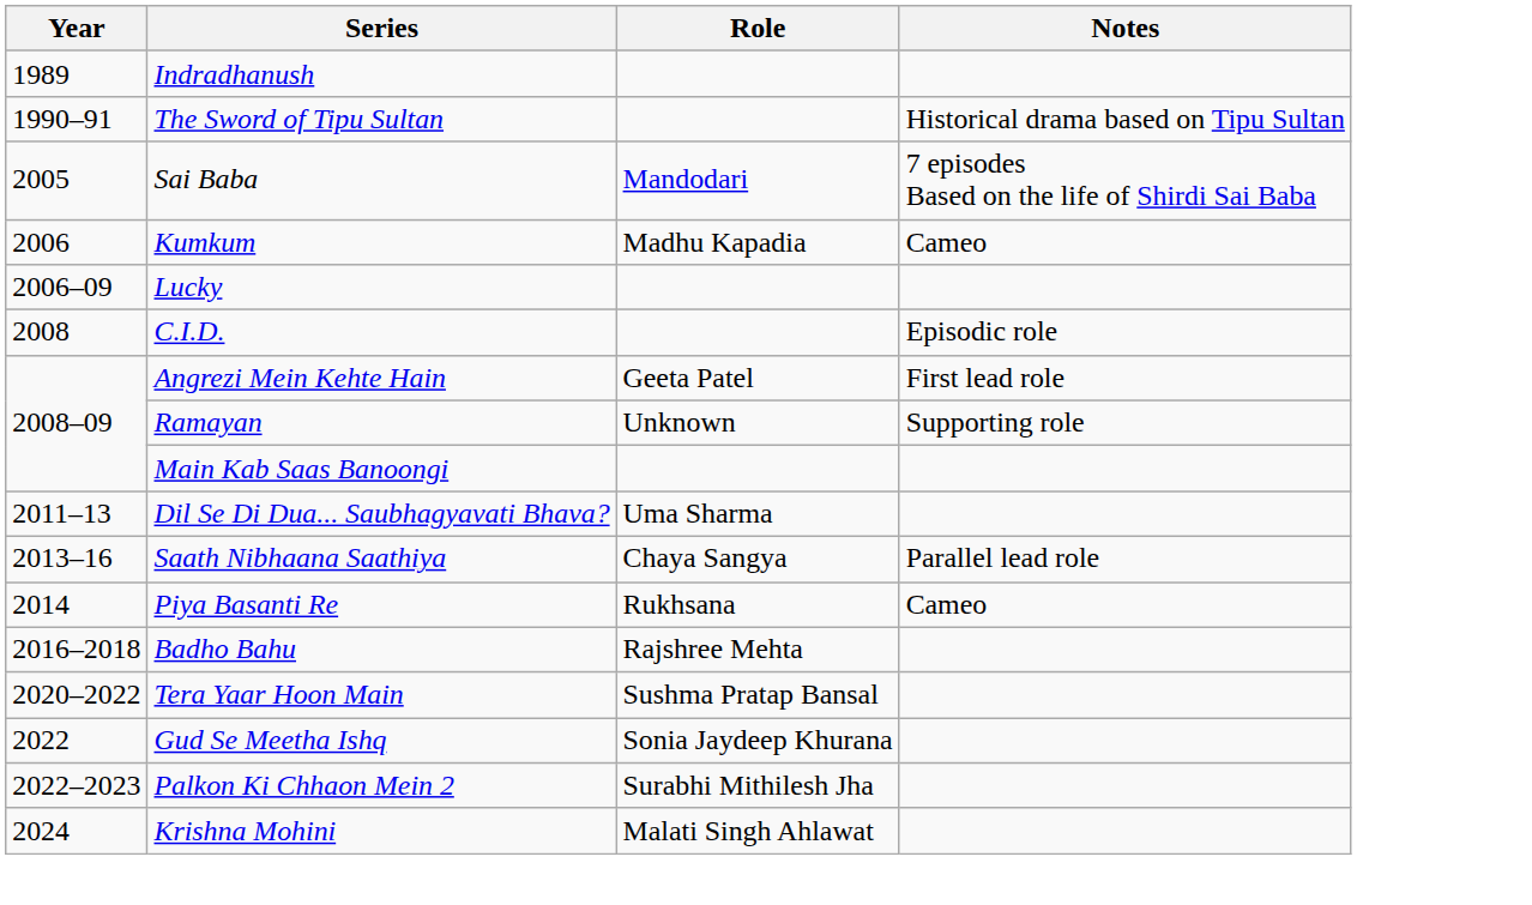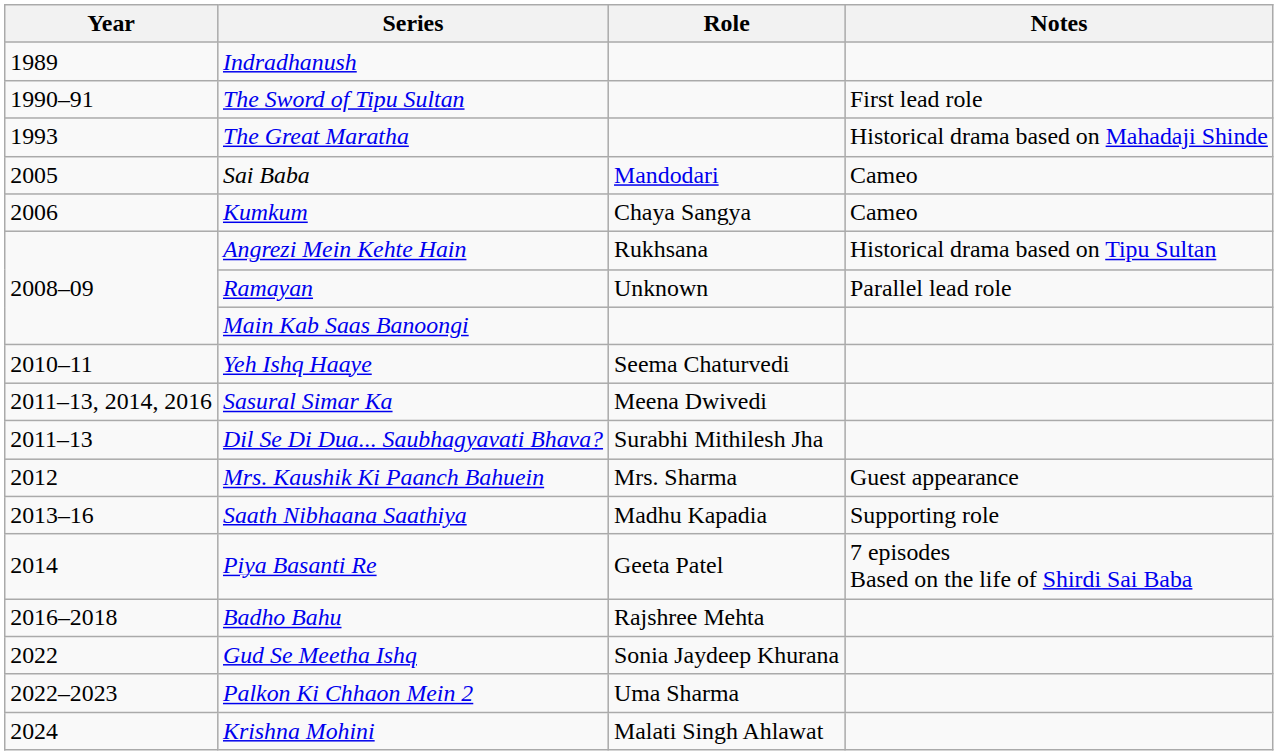 <table class="wikitable sortable">
 <tr>
 <th>Year</th>
 <th>Series</th>
 <th>Role</th>
 <th>Notes</th>
 </tr>
 <tr>
 <td>1989</td>
 <td><em><a href='#'>Indradhanush</a></em></td>
 <td></td>
 <td></td>
 </tr>
 <tr>
 <td>1990–91</td>
 <td><em><a href='#'>The Sword of Tipu Sultan</a></em></td>
 <td></td>
-<td>Historical drama based on <a href='#'>Tipu Sultan</a></td>
+<td>First lead role</td>
+</tr>
+<tr>
+<td>1993</td>
+<td><em><a href='#'>The Great Maratha</a></em></td>
+<td></td>
+<td>Historical drama based on <a href='#'>Mahadaji Shinde</a></td>
 </tr>
 <tr>
 <td>2005</td>
 <td><em>Sai Baba</em></td>
 <td><a href='#'>Mandodari</a></td>
-<td>7 episodes <br> Based on the life of <a href='#'>Shirdi Sai Baba</a></td>
+<td>Cameo</td>
 </tr>
 <tr>
 <td>2006</td>
 <td><em><a href='#'>Kumkum</a></em></td>
-<td>Madhu Kapadia</td>
+<td>Chaya Sangya</td>
 <td>Cameo</td>
-</tr>
-<tr>
-<td>2006–09</td>
-<td><em><a href='#'>Lucky</a></em></td>
-<td></td>
-<td></td>
-</tr>
-<tr>
-<td>2008</td>
-<td><em><a href='#'>C.I.D.</a></em></td>
-<td></td>
-<td>Episodic role</td>
 </tr>
 <tr>
 <td rowspan=3>2008–09</td>
 <td><em><a href='#'>Angrezi Mein Kehte Hain</a></em></td>
-<td>Geeta Patel</td>
-<td>First lead role</td>
+<td>Rukhsana</td>
+<td>Historical drama based on <a href='#'>Tipu Sultan</a></td>
 </tr>
 <tr>
 <td><em><a href='#'>Ramayan</a></em></td>
 <td>Unknown</td>
-<td>Supporting role</td>
+<td>Parallel lead role</td>
 </tr>
 <tr>
 <td><em><a href='#'>Main Kab Saas Banoongi</a></em></td>
 <td></td>
 <td></td>
 </tr>
 <tr>
+<td>2010–11</td>
+<td><em><a href='#'>Yeh Ishq Haaye</a></em></td>
+<td>Seema Chaturvedi</td>
+<td></td>
+</tr>
+<tr>
+<td>2011–13, 2014, 2016</td>
+<td><em><a href='#'>Sasural Simar Ka</a></em></td>
+<td>Meena Dwivedi</td>
+<td></td>
+</tr>
+<tr>
 <td>2011–13</td>
 <td><em><a href='#'>Dil Se Di Dua... Saubhagyavati Bhava?</a></em></td>
-<td>Uma Sharma</td>
+<td>Surabhi Mithilesh Jha</td>
 <td></td>
+</tr>
+<tr>
+<td>2012</td>
+<td><em><a href='#'>Mrs. Kaushik Ki Paanch Bahuein</a></em></td>
+<td>Mrs. Sharma</td>
+<td>Guest appearance</td>
 </tr>
 <tr>
 <td>2013–16</td>
 <td><em><a href='#'>Saath Nibhaana Saathiya</a></em></td>
-<td>Chaya Sangya</td>
-<td>Parallel lead role</td>
+<td>Madhu Kapadia</td>
+<td>Supporting role</td>
 </tr>
 <tr>
 <td>2014</td>
 <td><em><a href='#'>Piya Basanti Re</a></em></td>
-<td>Rukhsana</td>
-<td>Cameo</td>
+<td>Geeta Patel</td>
+<td>7 episodes <br> Based on the life of <a href='#'>Shirdi Sai Baba</a></td>
 </tr>
 <tr>
 <td>2016–2018</td>
 <td><em><a href='#'>Badho Bahu</a></em></td>
 <td>Rajshree Mehta</td>
-<td></td>
-</tr>
-<tr>
-<td>2020–2022</td>
-<td><em><a href='#'>Tera Yaar Hoon Main</a></em></td>
-<td>Sushma Pratap Bansal</td>
 <td></td>
 </tr>
 <tr>
 <td>2022</td>
 <td><em><a href='#'>Gud Se Meetha Ishq</a></em></td>
 <td>Sonia Jaydeep Khurana</td>
 <td></td>
 </tr>
 <tr>
 <td>2022–2023</td>
 <td><em><a href='#'>Palkon Ki Chhaon Mein 2</a></em></td>
-<td>Surabhi Mithilesh Jha</td>
+<td>Uma Sharma</td>
 <td></td>
 </tr>
 <tr>
 <td>2024</td>
 <td><em><a href='#'>Krishna Mohini</a></em></td>
 <td>Malati Singh Ahlawat</td>
 <td></td>
 </tr>
 </table>
